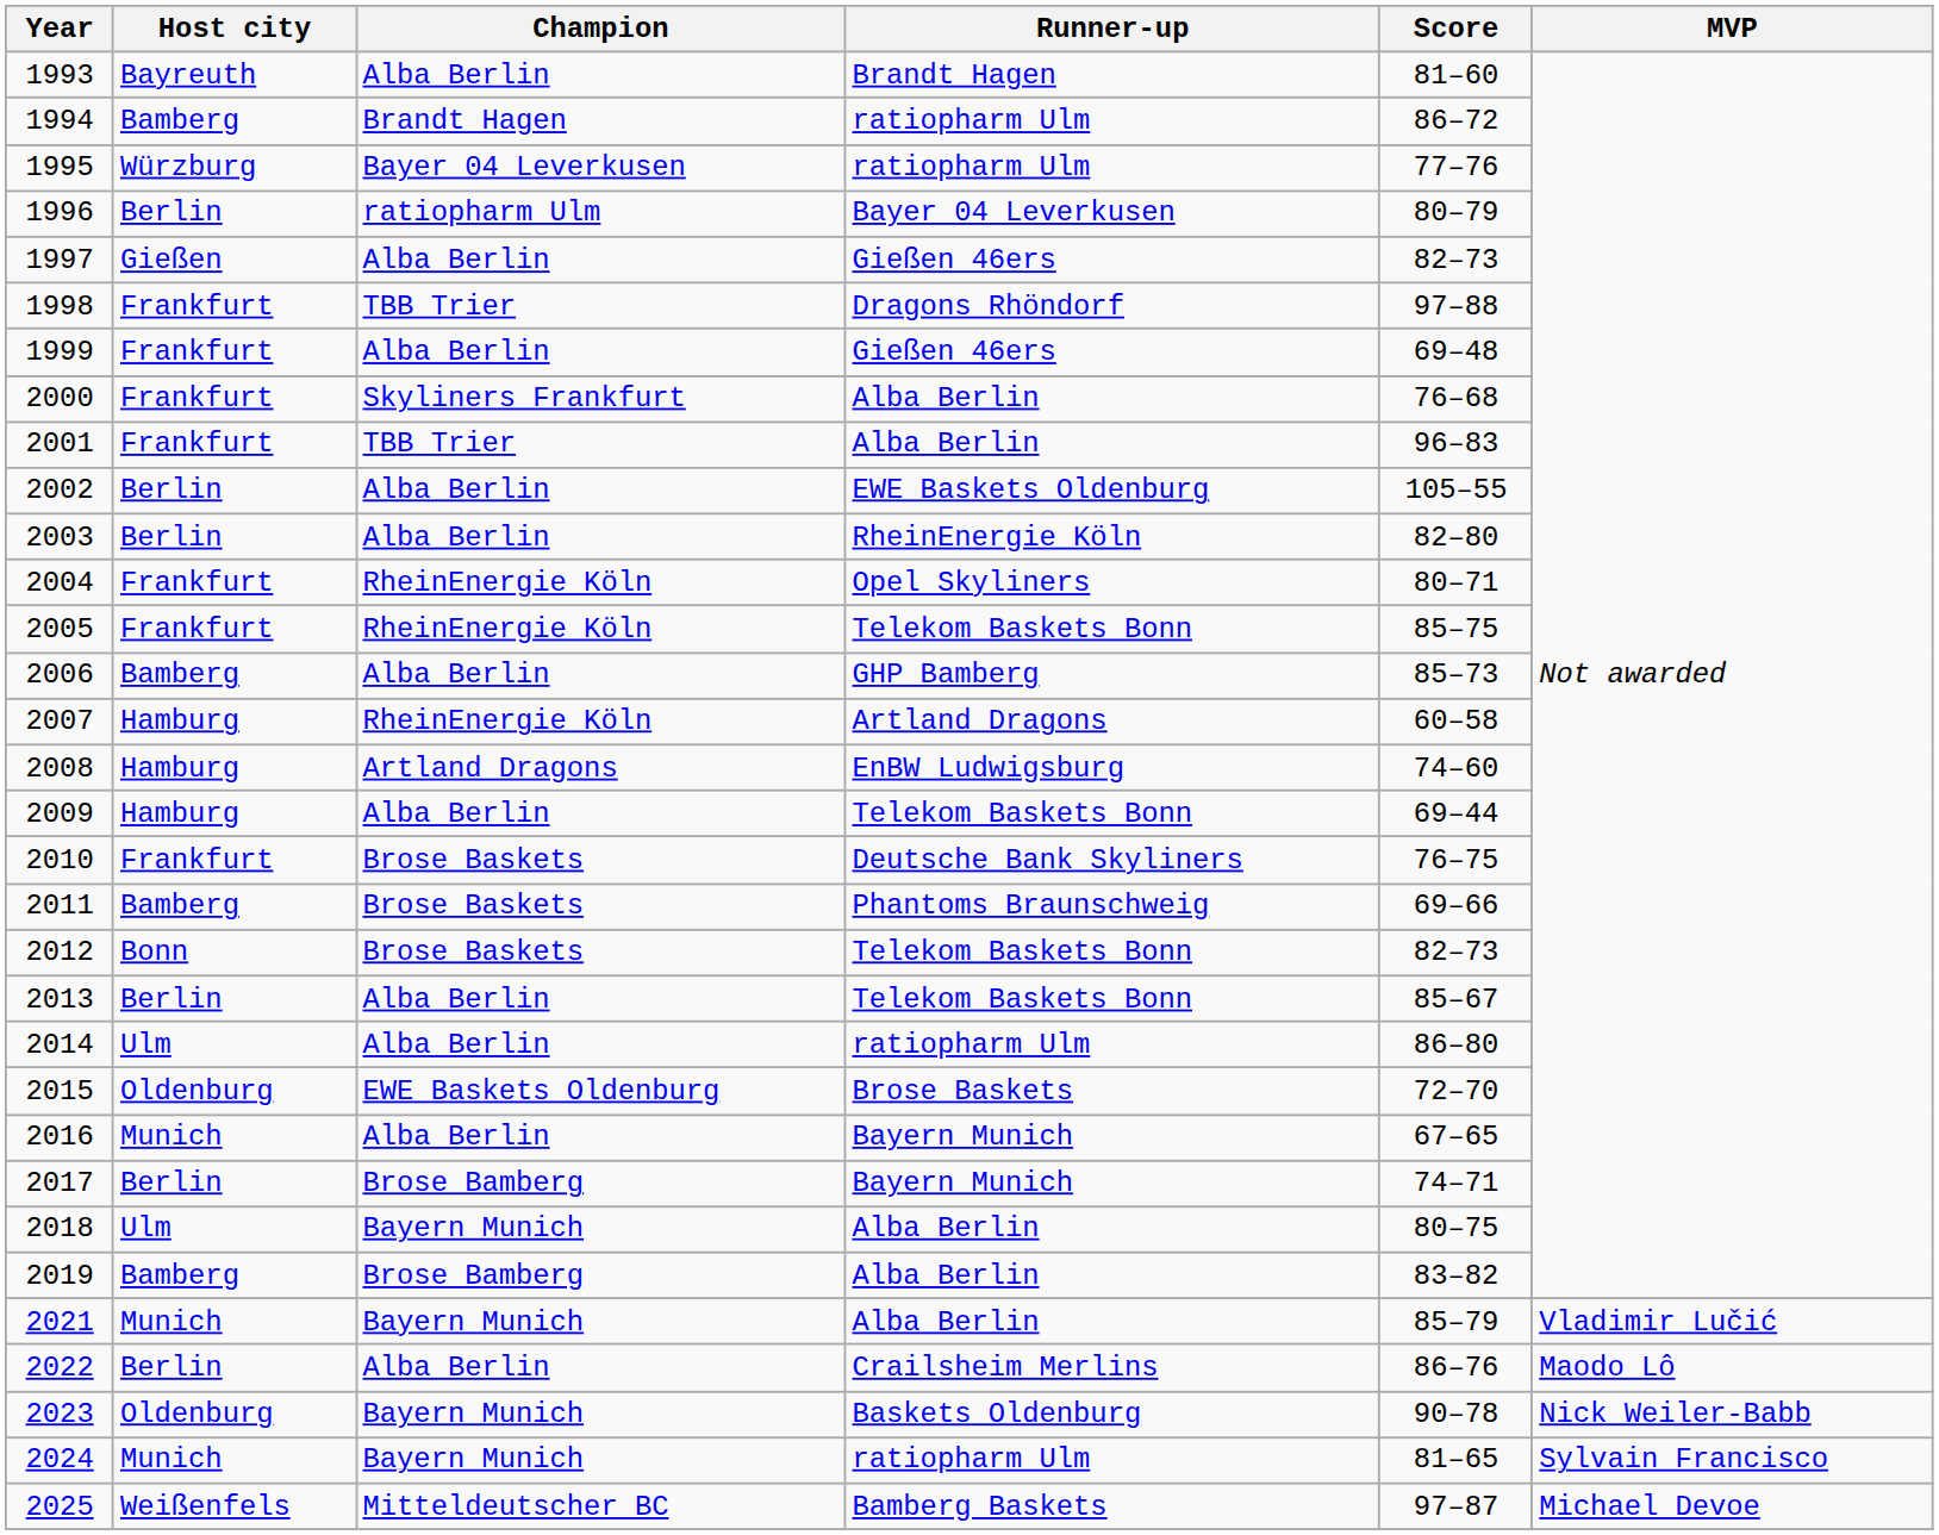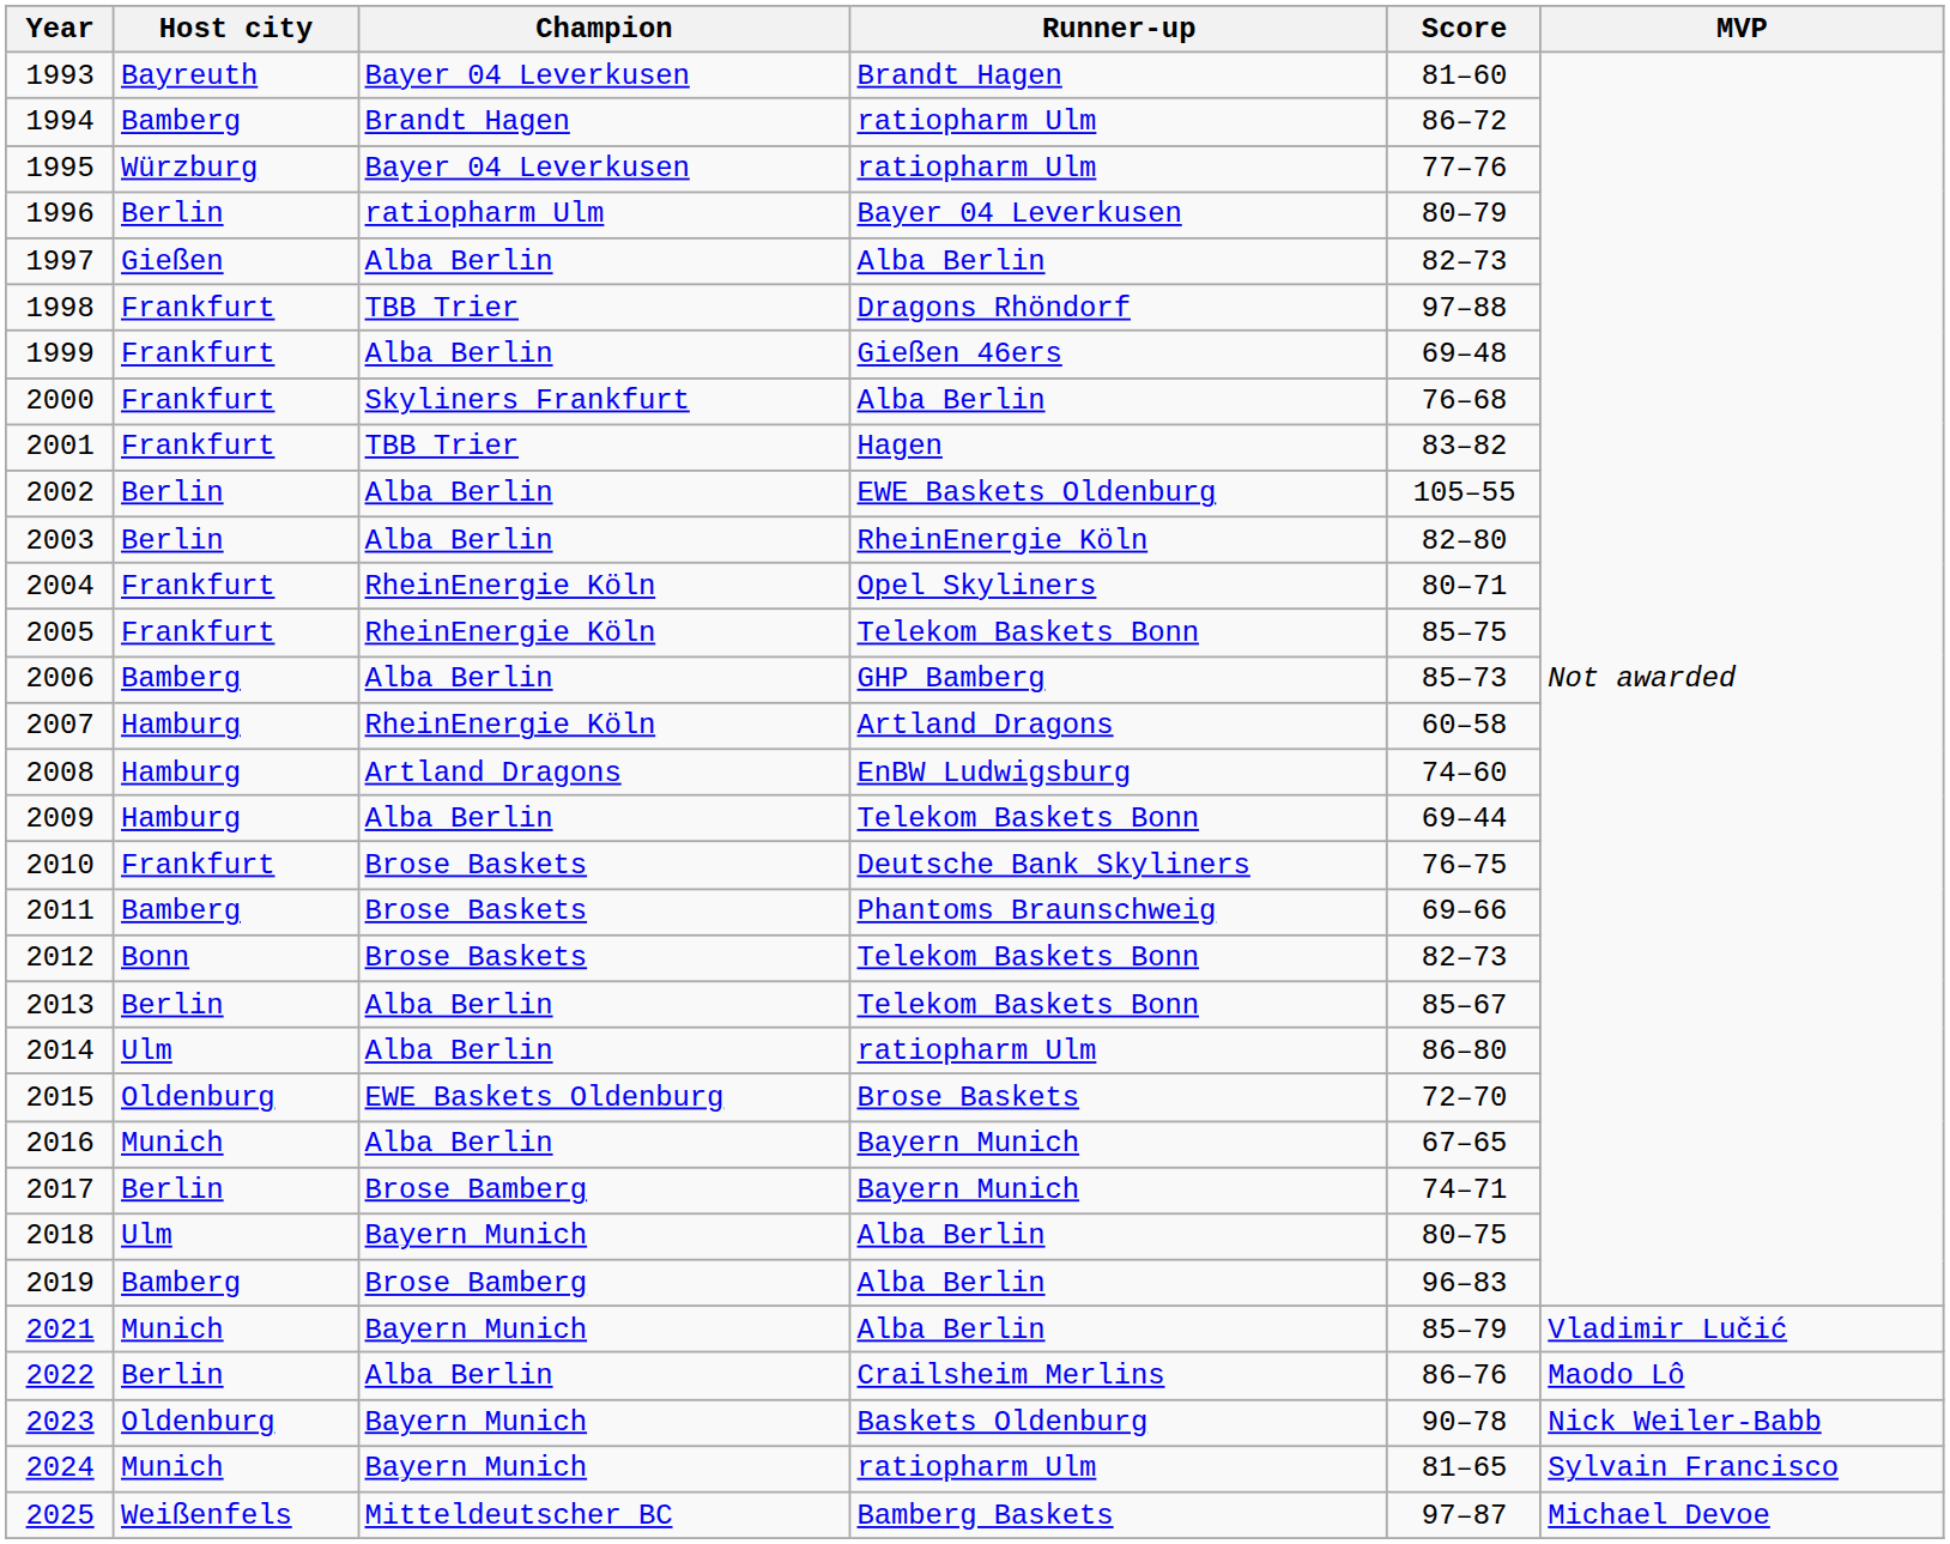 <table class="wikitable" width=70%>
 <tr>
 <th>Year</th>
 <th>Host city</th>
 <th>Champion</th>
 <th>Runner-up</th>
 <th>Score</th>
 <th>MVP</th>
 </tr>
 <tr>
 <td align="center">1993</td>
 <td><a href='#'>Bayreuth</a></td>
-<td><a href='#'>Alba Berlin</a></td>
+<td><a href='#'>Bayer 04 Leverkusen</a></td>
 <td><a href='#'>Brandt Hagen</a></td>
 <td align="center">81–60</td>
 <td rowspan="27"><em>Not awarded</em></td>
 </tr>
 <tr>
 <td align="center">1994</td>
 <td><a href='#'>Bamberg</a></td>
 <td><a href='#'>Brandt Hagen</a></td>
 <td><a href='#'>ratiopharm Ulm</a></td>
 <td align="center">86–72</td>
 </tr>
 <tr>
 <td align="center">1995</td>
 <td><a href='#'>Würzburg</a></td>
 <td><a href='#'>Bayer 04 Leverkusen</a></td>
 <td><a href='#'>ratiopharm Ulm</a></td>
 <td align="center">77–76</td>
 </tr>
 <tr>
 <td align="center">1996</td>
 <td><a href='#'>Berlin</a></td>
 <td><a href='#'>ratiopharm Ulm</a></td>
 <td><a href='#'>Bayer 04 Leverkusen</a></td>
 <td align="center">80–79</td>
 </tr>
 <tr>
 <td align="center">1997</td>
 <td><a href='#'>Gießen</a></td>
 <td><a href='#'>Alba Berlin</a></td>
-<td><a href='#'>Gießen 46ers</a></td>
+<td><a href='#'>Alba Berlin</a></td>
 <td align="center">82–73</td>
 </tr>
 <tr>
 <td align="center">1998</td>
 <td><a href='#'>Frankfurt</a></td>
 <td><a href='#'>TBB Trier</a></td>
 <td><a href='#'>Dragons Rhöndorf</a></td>
 <td align="center">97–88</td>
 </tr>
 <tr>
 <td align="center">1999</td>
 <td><a href='#'>Frankfurt</a></td>
 <td><a href='#'>Alba Berlin</a></td>
 <td><a href='#'>Gießen 46ers</a></td>
 <td align="center">69–48</td>
 </tr>
 <tr>
 <td align="center">2000</td>
 <td><a href='#'>Frankfurt</a></td>
 <td><a href='#'>Skyliners Frankfurt</a></td>
 <td><a href='#'>Alba Berlin</a></td>
 <td align="center">76–68</td>
 </tr>
 <tr>
 <td align="center">2001</td>
 <td><a href='#'>Frankfurt</a></td>
 <td><a href='#'>TBB Trier</a></td>
-<td><a href='#'>Alba Berlin</a></td>
-<td align="center">96–83</td>
+<td><a href='#'>Hagen</a></td>
+<td align="center">83–82</td>
 </tr>
 <tr>
 <td align="center">2002</td>
 <td><a href='#'>Berlin</a></td>
 <td><a href='#'>Alba Berlin</a></td>
 <td><a href='#'>EWE Baskets Oldenburg</a></td>
 <td align="center">105–55</td>
 </tr>
 <tr>
 <td align="center">2003</td>
 <td><a href='#'>Berlin</a></td>
 <td><a href='#'>Alba Berlin</a></td>
 <td><a href='#'>RheinEnergie Köln</a></td>
 <td align="center">82–80</td>
 </tr>
 <tr>
 <td align="center">2004</td>
 <td><a href='#'>Frankfurt</a></td>
 <td><a href='#'>RheinEnergie Köln</a></td>
 <td><a href='#'>Opel Skyliners</a></td>
 <td align="center">80–71</td>
 </tr>
 <tr>
 <td align="center">2005</td>
 <td><a href='#'>Frankfurt</a></td>
 <td><a href='#'>RheinEnergie Köln</a></td>
 <td><a href='#'>Telekom Baskets Bonn</a></td>
 <td align="center">85–75</td>
 </tr>
 <tr>
 <td align="center">2006</td>
 <td><a href='#'>Bamberg</a></td>
 <td><a href='#'>Alba Berlin</a></td>
 <td><a href='#'>GHP Bamberg</a></td>
 <td align="center">85–73</td>
 </tr>
 <tr>
 <td align="center">2007</td>
 <td><a href='#'>Hamburg</a></td>
 <td><a href='#'>RheinEnergie Köln</a></td>
 <td><a href='#'>Artland Dragons</a></td>
 <td align="center">60–58</td>
 </tr>
 <tr>
 <td align="center">2008</td>
 <td><a href='#'>Hamburg</a></td>
 <td><a href='#'>Artland Dragons</a></td>
 <td><a href='#'>EnBW Ludwigsburg</a></td>
 <td align="center">74–60</td>
 </tr>
 <tr>
 <td align="center">2009</td>
 <td><a href='#'>Hamburg</a></td>
 <td><a href='#'>Alba Berlin</a></td>
 <td><a href='#'>Telekom Baskets Bonn</a></td>
 <td align="center">69–44</td>
 </tr>
 <tr>
 <td align="center">2010</td>
 <td><a href='#'>Frankfurt</a></td>
 <td><a href='#'>Brose Baskets</a></td>
 <td><a href='#'>Deutsche Bank Skyliners</a></td>
 <td align="center">76–75</td>
 </tr>
 <tr>
 <td align="center">2011</td>
 <td><a href='#'>Bamberg</a></td>
 <td><a href='#'>Brose Baskets</a></td>
 <td><a href='#'>Phantoms Braunschweig</a></td>
 <td align="center">69–66</td>
 </tr>
 <tr>
 <td align="center">2012</td>
 <td><a href='#'>Bonn</a></td>
 <td><a href='#'>Brose Baskets</a></td>
 <td><a href='#'>Telekom Baskets Bonn</a></td>
 <td align="center">82–73</td>
 </tr>
 <tr>
 <td align="center">2013</td>
 <td><a href='#'>Berlin</a></td>
 <td><a href='#'>Alba Berlin</a></td>
 <td><a href='#'>Telekom Baskets Bonn</a></td>
 <td align="center">85–67</td>
 </tr>
 <tr>
 <td align="center">2014</td>
 <td><a href='#'>Ulm</a></td>
 <td><a href='#'>Alba Berlin</a></td>
 <td><a href='#'>ratiopharm Ulm</a></td>
 <td align="center">86–80</td>
 </tr>
 <tr>
 <td align="center">2015</td>
 <td><a href='#'>Oldenburg</a></td>
 <td><a href='#'>EWE Baskets Oldenburg</a></td>
 <td><a href='#'>Brose Baskets</a></td>
 <td align="center">72–70</td>
 </tr>
 <tr>
 <td align="center">2016</td>
 <td><a href='#'>Munich</a></td>
 <td><a href='#'>Alba Berlin</a></td>
 <td><a href='#'>Bayern Munich</a></td>
 <td align="center">67–65</td>
 </tr>
 <tr>
 <td align="center">2017</td>
 <td><a href='#'>Berlin</a></td>
 <td><a href='#'>Brose Bamberg</a></td>
 <td><a href='#'>Bayern Munich</a></td>
 <td align="center">74–71</td>
 </tr>
 <tr>
 <td align="center">2018</td>
 <td><a href='#'>Ulm</a></td>
 <td><a href='#'>Bayern Munich</a></td>
 <td><a href='#'>Alba Berlin</a></td>
 <td align="center">80–75</td>
 </tr>
 <tr>
 <td align="center">2019</td>
 <td><a href='#'>Bamberg</a></td>
 <td><a href='#'>Brose Bamberg</a></td>
 <td><a href='#'>Alba Berlin</a></td>
-<td align="center">83–82</td>
+<td align="center">96–83</td>
 </tr>
 <tr>
 <td align="center"><a href='#'>2021</a></td>
 <td><a href='#'>Munich</a></td>
 <td><a href='#'>Bayern Munich</a></td>
 <td><a href='#'>Alba Berlin</a></td>
 <td align="center">85–79</td>
 <td><a href='#'>Vladimir Lučić</a></td>
 </tr>
 <tr>
 <td align="center"><a href='#'>2022</a></td>
 <td><a href='#'>Berlin</a></td>
 <td><a href='#'>Alba Berlin</a></td>
 <td><a href='#'>Crailsheim Merlins</a></td>
 <td align="center">86–76</td>
 <td><a href='#'>Maodo Lô</a></td>
 </tr>
 <tr>
 <td align="center"><a href='#'>2023</a></td>
 <td><a href='#'>Oldenburg</a></td>
 <td><a href='#'>Bayern Munich</a></td>
 <td><a href='#'>Baskets Oldenburg</a></td>
 <td align="center">90–78</td>
 <td><a href='#'>Nick Weiler-Babb</a></td>
 </tr>
 <tr>
 <td align="center"><a href='#'>2024</a></td>
 <td><a href='#'>Munich</a></td>
 <td><a href='#'>Bayern Munich</a></td>
 <td><a href='#'>ratiopharm Ulm</a></td>
 <td align="center">81–65</td>
 <td><a href='#'>Sylvain Francisco</a></td>
 </tr>
 <tr>
 <td align="center"><a href='#'>2025</a></td>
 <td><a href='#'>Weißenfels</a></td>
 <td><a href='#'>Mitteldeutscher BC</a></td>
 <td><a href='#'>Bamberg Baskets</a></td>
 <td align="center">97–87</td>
 <td><a href='#'>Michael Devoe</a></td>
 </tr>
 </table>
